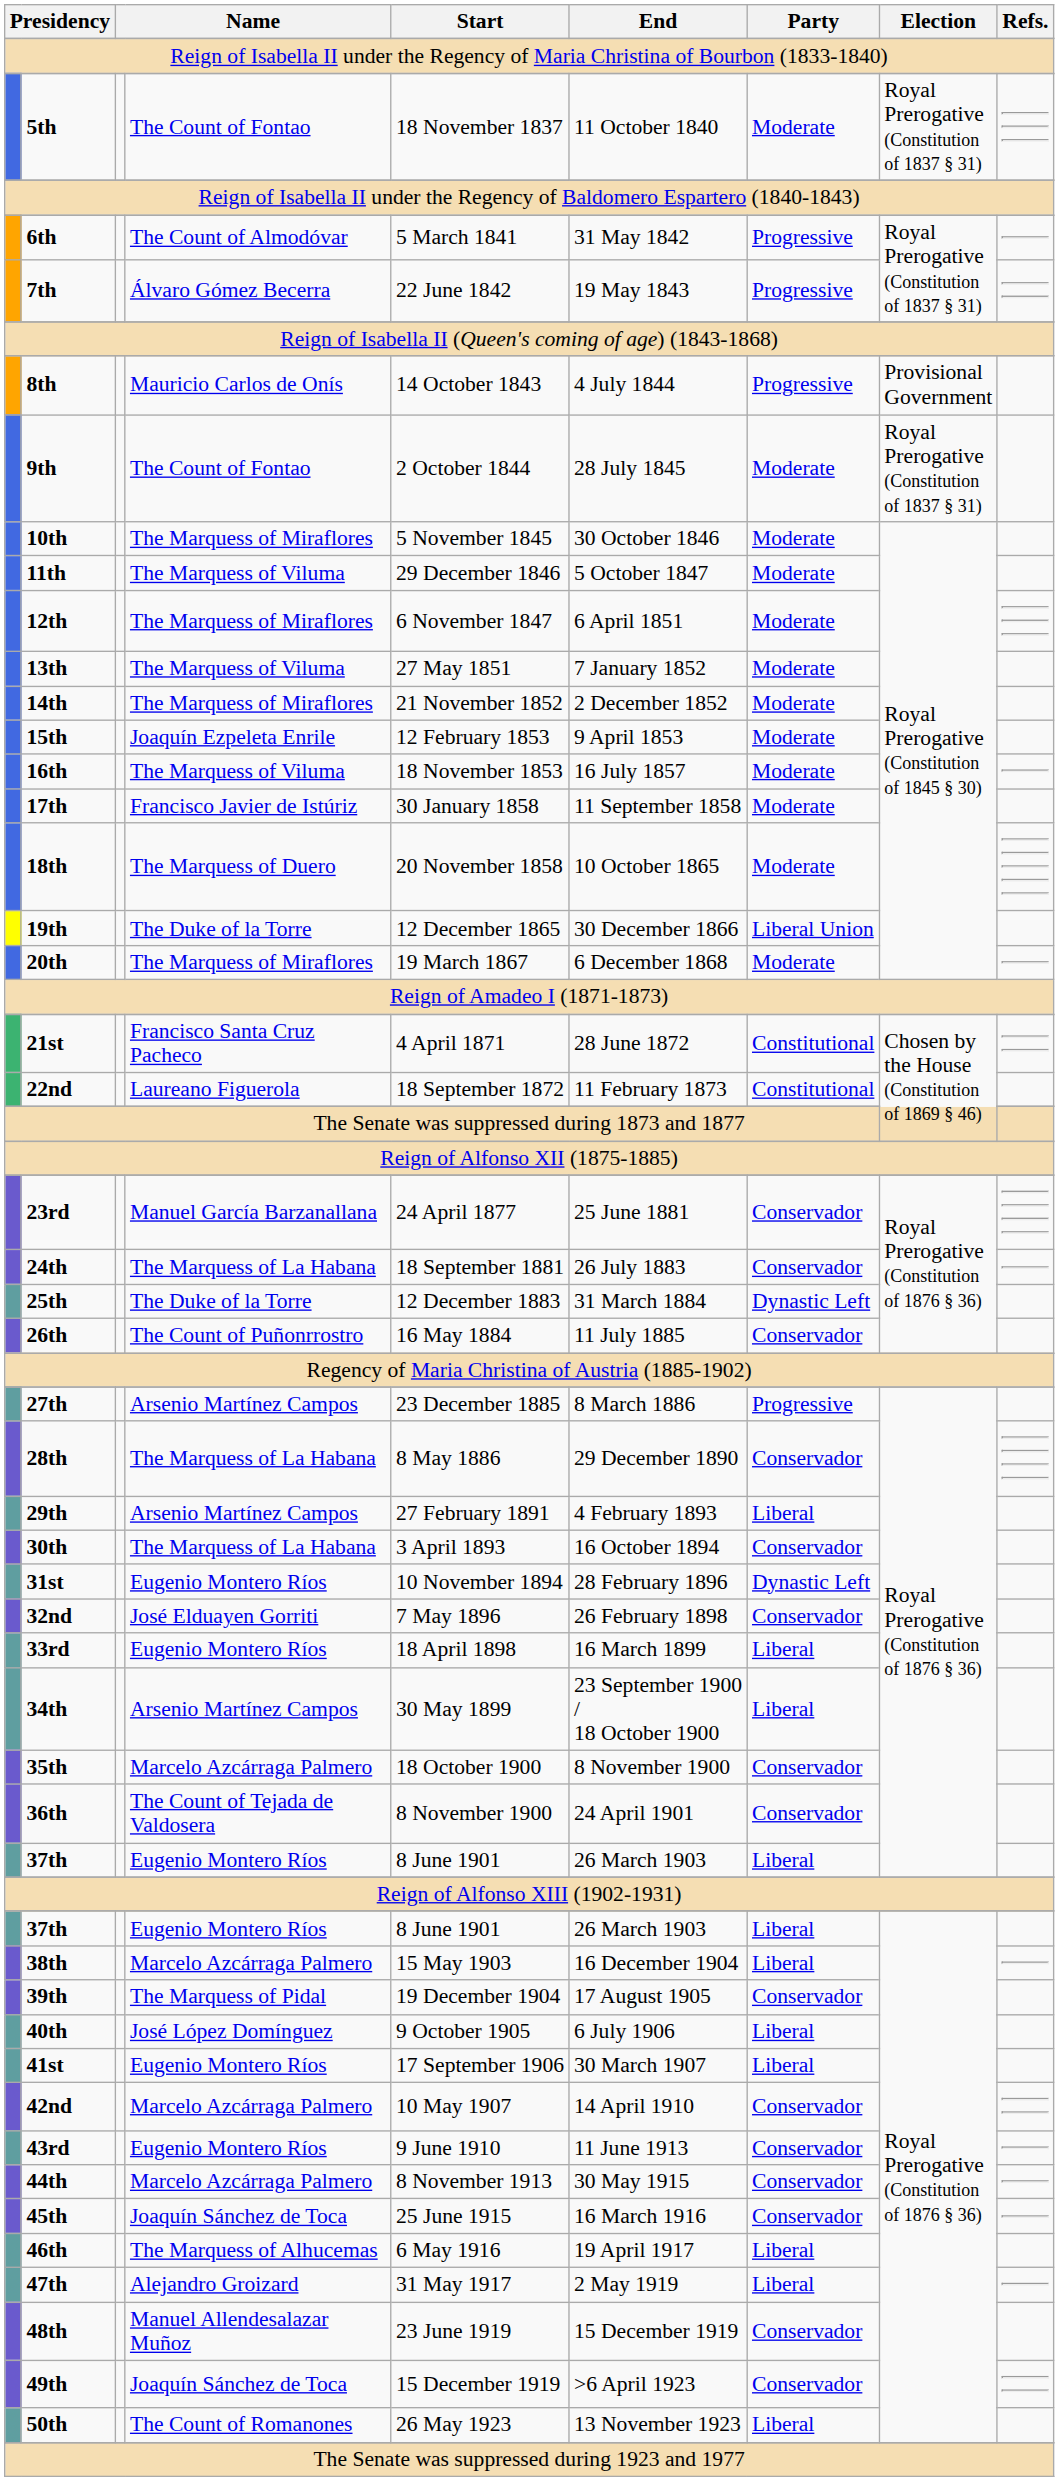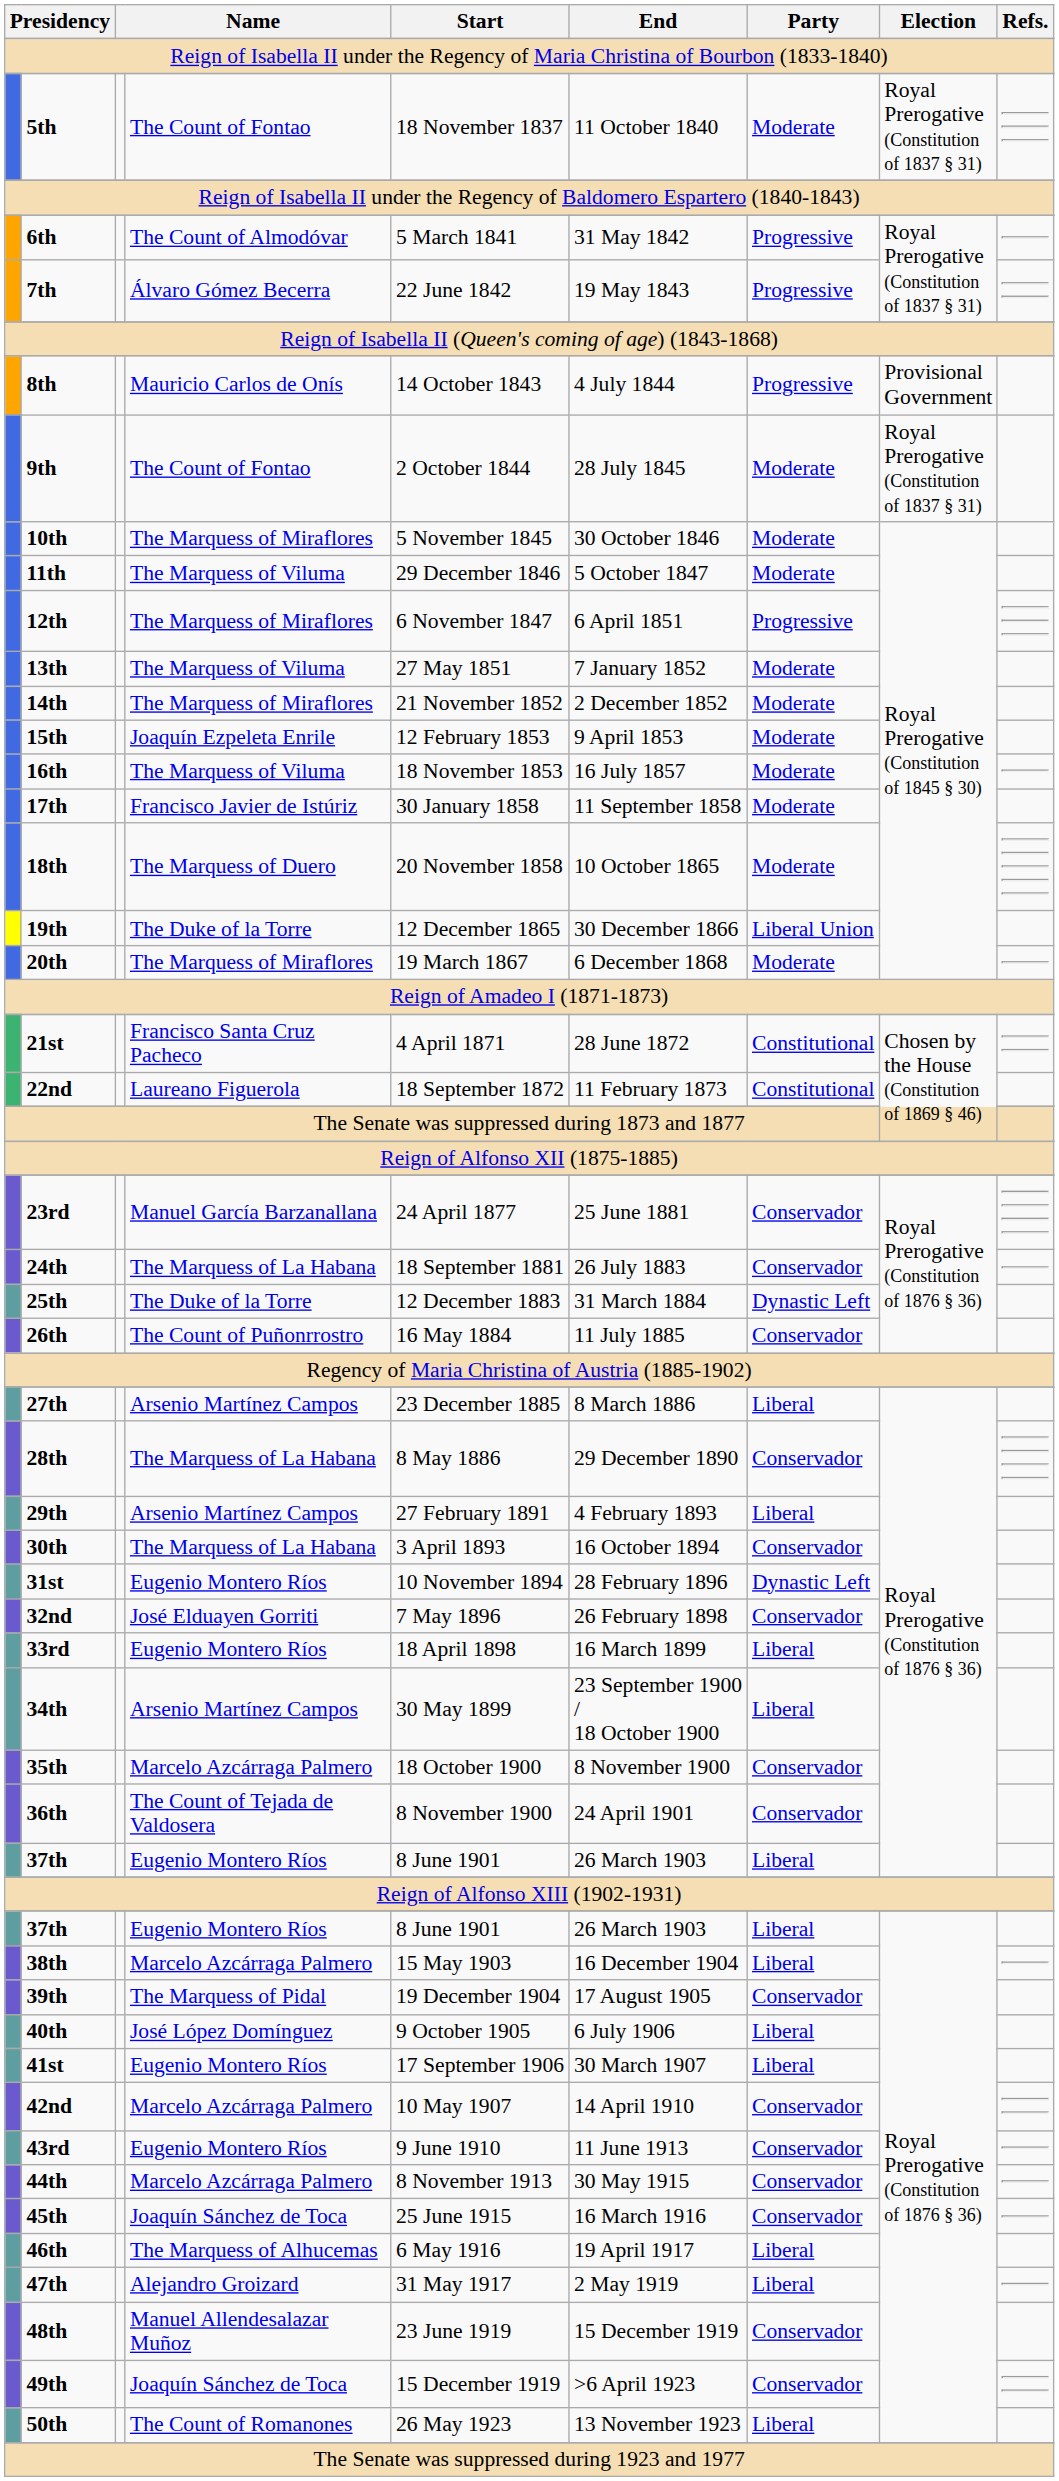 <table class="wikitable" width=88%>
 <tr>
 <th colspan=2 width=5%>Presidency</th>
 <th colspan=2 width=28%>Name</th>
 <th width=18%>Start</th>
 <th width=18%>End</th>
 <th width=10%>Party</th>
 <th width=10%>Election</th>
 <th width=5%>Refs.</th>
 </tr>
 <tr>
 </tr>
 <tr ->
 <td align=center bgcolor=wheat colspan=9><a href='#'>Reign of Isabella II</a> under the Regency of <a href='#'>Maria Christina of Bourbon</a> (1833-1840)</td>
 </tr>
 <tr ->
 </tr>
 <tr>
 <td bgcolor=royalblue></td>
 <td><strong>5th</strong></td>
 <td></td>
 <td><a href='#'>The Count of Fontao</a></td>
 <td>18 November 1837</td>
 <td>11 October 1840</td>
 <td><a href='#'>Moderate</a></td>
 <td>Royal Prerogative <small> (Constitution of 1837 § 31) </small></td>
 <td><hr><hr><hr></td>
 </tr>
 <tr>
 </tr>
 <tr ->
 <td align=center bgcolor=wheat colspan=9><a href='#'>Reign of Isabella II</a> under the Regency of <a href='#'>Baldomero Espartero</a> (1840-1843)</td>
 </tr>
 <tr ->
 </tr>
 <tr>
 <td bgcolor=orange></td>
 <td><strong>6th</strong></td>
 <td></td>
 <td><a href='#'>The Count of Almodóvar</a></td>
 <td>5 March 1841</td>
 <td>31 May 1842</td>
 <td><a href='#'>Progressive</a></td>
 <td rowspan=2>Royal Prerogative <small> (Constitution of 1837 § 31) </small></td>
 <td><hr></td>
 </tr>
 <tr>
 <td bgcolor=orange></td>
 <td><strong>7th</strong></td>
 <td></td>
 <td><a href='#'>Álvaro Gómez Becerra</a></td>
 <td>22 June 1842</td>
 <td>19 May 1843</td>
 <td><a href='#'>Progressive</a></td>
 <td><hr><hr></td>
 </tr>
 <tr>
 </tr>
 <tr ->
 <td align=center bgcolor=wheat colspan=9><a href='#'>Reign of Isabella II</a> (<em>Queen's coming of age</em>) (1843-1868)</td>
 </tr>
 <tr ->
 </tr>
 <tr>
 <td bgcolor=orange></td>
 <td><strong>8th</strong></td>
 <td></td>
 <td><a href='#'>Mauricio Carlos de Onís</a></td>
 <td>14 October 1843</td>
 <td>4 July 1844</td>
 <td><a href='#'>Progressive</a></td>
 <td>Provisional Government</td>
 <td></td>
 </tr>
 <tr>
 <td bgcolor=royalblue></td>
 <td><strong>9th</strong></td>
 <td></td>
 <td><a href='#'>The Count of Fontao</a></td>
 <td>2 October 1844</td>
 <td>28 July 1845</td>
 <td><a href='#'>Moderate</a></td>
 <td>Royal Prerogative <small> (Constitution of 1837 § 31) </small></td>
 <td></td>
 </tr>
 <tr>
 <td bgcolor=royalblue></td>
 <td><strong>10th</strong></td>
 <td></td>
 <td><a href='#'>The Marquess of Miraflores</a></td>
 <td>5 November 1845</td>
 <td>30 October 1846</td>
 <td><a href='#'>Moderate</a></td>
 <td rowspan=11>Royal Prerogative <small> (Constitution of 1845 § 30) </small></td>
 <td></td>
 </tr>
 <tr>
 <td bgcolor=royalblue></td>
 <td><strong>11th</strong></td>
 <td></td>
 <td><a href='#'>The Marquess of Viluma</a></td>
 <td>29 December 1846</td>
 <td>5 October 1847</td>
 <td><a href='#'>Moderate</a></td>
 <td></td>
 </tr>
 <tr>
 <td bgcolor=royalblue></td>
 <td><strong>12th</strong></td>
 <td></td>
 <td><a href='#'>The Marquess of Miraflores</a></td>
 <td>6 November 1847</td>
 <td>6 April 1851</td>
-<td><a href='#'>Moderate</a></td>
+<td><a href='#'>Progressive</a></td>
 <td><hr><hr><hr></td>
 </tr>
 <tr>
 <td bgcolor=royalblue></td>
 <td><strong>13th</strong></td>
 <td></td>
 <td><a href='#'>The Marquess of Viluma</a></td>
 <td>27 May 1851</td>
 <td>7 January 1852</td>
 <td><a href='#'>Moderate</a></td>
 <td></td>
 </tr>
 <tr>
 <td bgcolor=royalblue></td>
 <td><strong>14th</strong></td>
 <td></td>
 <td><a href='#'>The Marquess of Miraflores</a></td>
 <td>21 November 1852</td>
 <td>2 December 1852</td>
 <td><a href='#'>Moderate</a></td>
 <td></td>
 </tr>
 <tr>
 <td bgcolor=royalblue></td>
 <td><strong>15th</strong></td>
 <td></td>
 <td><a href='#'>Joaquín Ezpeleta Enrile</a></td>
 <td>12 February 1853</td>
 <td>9 April 1853</td>
 <td><a href='#'>Moderate</a></td>
 <td></td>
 </tr>
 <tr>
 <td bgcolor=royalblue></td>
 <td><strong>16th</strong></td>
 <td></td>
 <td><a href='#'>The Marquess of Viluma</a></td>
 <td>18 November 1853</td>
 <td>16 July 1857</td>
 <td><a href='#'>Moderate</a></td>
 <td><hr></td>
 </tr>
 <tr>
 <td bgcolor=royalblue></td>
 <td><strong>17th</strong></td>
 <td></td>
 <td><a href='#'>Francisco Javier de Istúriz</a></td>
 <td>30 January 1858</td>
 <td>11 September 1858</td>
 <td><a href='#'>Moderate</a></td>
 <td></td>
 </tr>
 <tr>
 <td bgcolor=royalblue></td>
 <td><strong>18th</strong></td>
 <td></td>
 <td><a href='#'>The Marquess of Duero</a></td>
 <td>20 November 1858</td>
 <td>10 October 1865</td>
 <td><a href='#'>Moderate</a></td>
 <td><hr><hr><hr><hr><hr></td>
 </tr>
 <tr>
 <td bgcolor=yellow></td>
 <td><strong>19th</strong></td>
 <td></td>
 <td><a href='#'>The Duke of la Torre</a></td>
 <td>12 December 1865</td>
 <td>30 December 1866</td>
 <td><a href='#'>Liberal Union</a></td>
 <td></td>
 </tr>
 <tr>
 <td bgcolor=royalblue></td>
 <td><strong>20th</strong></td>
 <td></td>
 <td><a href='#'>The Marquess of Miraflores</a></td>
 <td>19 March 1867</td>
 <td>6 December 1868</td>
 <td><a href='#'>Moderate</a></td>
 <td><hr></td>
 </tr>
 <tr ->
 <td align=center bgcolor=wheat colspan=9><a href='#'>Reign of Amadeo I</a> (1871-1873)</td>
 </tr>
 <tr ->
 </tr>
 <tr>
 <td bgcolor=MediumSeaGreen></td>
 <td><strong>21st</strong></td>
 <td></td>
 <td><a href='#'>Francisco Santa Cruz Pacheco</a></td>
 <td>4 April 1871</td>
 <td>28 June 1872</td>
 <td><a href='#'>Constitutional</a></td>
 <td rowspan=4>Chosen by the House <small>(Constitution of 1869 § 46)</small></td>
 <td><hr><hr></td>
 </tr>
 <tr>
 <td bgcolor=MediumSeaGreen></td>
 <td><strong>22nd</strong></td>
 <td></td>
 <td><a href='#'>Laureano Figuerola</a></td>
 <td>18 September 1872</td>
 <td>11 February 1873</td>
 <td><a href='#'>Constitutional</a></td>
 <td></td>
 </tr>
 <tr>
 </tr>
 <tr ->
 <td align=center bgcolor=wheat colspan=9>The Senate was suppressed during 1873 and 1877</td>
 </tr>
 <tr ->
 </tr>
 <tr>
 </tr>
 <tr ->
 <td align=center bgcolor=wheat colspan=9><a href='#'>Reign of Alfonso XII</a> (1875-1885)</td>
 </tr>
 <tr ->
 </tr>
 <tr>
 <td bgcolor=SlateBlue></td>
 <td><strong>23rd</strong></td>
 <td></td>
 <td><a href='#'>Manuel García Barzanallana</a></td>
 <td>24 April 1877</td>
 <td>25 June 1881</td>
 <td><a href='#'>Conservador</a></td>
 <td rowspan=4>Royal Prerogative <small> (Constitution of 1876 § 36) </small></td>
 <td><hr><hr><hr><hr></td>
 </tr>
 <tr>
 <td bgcolor=SlateBlue></td>
 <td><strong>24th</strong></td>
 <td></td>
 <td><a href='#'>The Marquess of La Habana</a></td>
 <td>18 September 1881</td>
 <td>26 July 1883</td>
 <td><a href='#'>Conservador</a></td>
 <td><hr></td>
 </tr>
 <tr>
 <td bgcolor=CadetBlue></td>
 <td><strong>25th</strong></td>
 <td></td>
 <td><a href='#'>The Duke of la Torre</a></td>
 <td>12 December 1883</td>
 <td>31 March 1884</td>
 <td><a href='#'>Dynastic Left</a></td>
 <td></td>
 </tr>
 <tr>
 <td bgcolor=SlateBlue></td>
 <td><strong>26th</strong></td>
 <td></td>
 <td><a href='#'>The Count of Puñonrrostro</a></td>
 <td>16 May 1884</td>
 <td>11 July 1885</td>
 <td><a href='#'>Conservador</a></td>
 <td></td>
 </tr>
 <tr>
 </tr>
 <tr ->
 <td align=center bgcolor=wheat colspan=9>Regency of <a href='#'>Maria Christina of Austria</a> (1885-1902)</td>
 </tr>
 <tr ->
 </tr>
 <tr>
 <td bgcolor=CadetBlue></td>
 <td><strong>27th</strong></td>
 <td></td>
 <td><a href='#'>Arsenio Martínez Campos</a></td>
 <td>23 December 1885</td>
 <td>8 March 1886</td>
-<td><a href='#'>Progressive</a></td>
+<td><a href='#'>Liberal</a></td>
 <td rowspan=11>Royal Prerogative <small> (Constitution of 1876 § 36) </small></td>
 <td></td>
 </tr>
 <tr>
 <td bgcolor=SlateBlue></td>
 <td><strong>28th</strong></td>
 <td></td>
 <td><a href='#'>The Marquess of La Habana</a></td>
 <td>8 May 1886</td>
 <td>29 December 1890</td>
 <td><a href='#'>Conservador</a></td>
 <td><hr><hr><hr><hr></td>
 </tr>
 <tr>
 <td bgcolor=CadetBlue></td>
 <td><strong>29th</strong></td>
 <td></td>
 <td><a href='#'>Arsenio Martínez Campos</a></td>
 <td>27 February 1891</td>
 <td>4 February 1893</td>
 <td><a href='#'>Liberal</a></td>
 <td></td>
 </tr>
 <tr>
 <td bgcolor=SlateBlue></td>
 <td><strong>30th</strong></td>
 <td></td>
 <td><a href='#'>The Marquess of La Habana</a></td>
 <td>3 April 1893</td>
 <td>16 October 1894</td>
 <td><a href='#'>Conservador</a></td>
 <td></td>
 </tr>
 <tr>
 <td bgcolor=CadetBlue></td>
 <td><strong>31st</strong></td>
 <td></td>
 <td><a href='#'>Eugenio Montero Ríos</a></td>
 <td>10 November 1894</td>
 <td>28 February 1896</td>
 <td><a href='#'>Dynastic Left</a></td>
 <td></td>
 </tr>
 <tr>
 <td bgcolor=SlateBlue></td>
 <td><strong>32nd</strong></td>
 <td></td>
 <td><a href='#'>José Elduayen Gorriti</a></td>
 <td>7 May 1896</td>
 <td>26 February 1898</td>
 <td><a href='#'>Conservador</a></td>
 <td></td>
 </tr>
 <tr>
 <td bgcolor=CadetBlue></td>
 <td><strong>33rd</strong></td>
 <td></td>
 <td><a href='#'>Eugenio Montero Ríos</a></td>
 <td>18 April 1898</td>
 <td>16 March 1899</td>
 <td><a href='#'>Liberal</a></td>
 <td></td>
 </tr>
 <tr>
 <td bgcolor=CadetBlue></td>
 <td><strong>34th</strong></td>
 <td></td>
 <td><a href='#'>Arsenio Martínez Campos</a></td>
 <td>30 May 1899</td>
 <td>23 September 1900 /<br>18 October 1900</td>
 <td><a href='#'>Liberal</a></td>
 <td></td>
 </tr>
 <tr>
 <td bgcolor=SlateBlue></td>
 <td><strong>35th</strong></td>
 <td></td>
 <td><a href='#'>Marcelo Azcárraga Palmero</a></td>
 <td>18 October 1900</td>
 <td>8 November 1900</td>
 <td><a href='#'>Conservador</a></td>
 <td></td>
 </tr>
 <tr>
 <td bgcolor=SlateBlue></td>
 <td><strong>36th</strong></td>
 <td></td>
 <td><a href='#'>The Count of Tejada de Valdosera</a></td>
 <td>8 November 1900</td>
 <td>24 April 1901</td>
 <td><a href='#'>Conservador</a></td>
 <td></td>
 </tr>
 <tr>
 <td bgcolor=CadetBlue></td>
 <td><strong>37th</strong></td>
 <td></td>
 <td><a href='#'>Eugenio Montero Ríos</a></td>
 <td>8 June 1901</td>
 <td>26 March 1903</td>
 <td><a href='#'>Liberal</a></td>
 <td></td>
 </tr>
 <tr>
 </tr>
 <tr ->
 <td align=center bgcolor=wheat colspan=9><a href='#'>Reign of Alfonso XIII</a> (1902-1931)</td>
 </tr>
 <tr ->
 </tr>
 <tr>
 <td bgcolor=CadetBlue></td>
 <td><strong>37th</strong></td>
 <td></td>
 <td><a href='#'>Eugenio Montero Ríos</a></td>
 <td>8 June 1901</td>
 <td>26 March 1903</td>
 <td><a href='#'>Liberal</a></td>
 <td rowspan=14>Royal Prerogative <small> (Constitution of 1876 § 36) </small></td>
 <td></td>
 </tr>
 <tr>
 <td bgcolor=SlateBlue></td>
 <td><strong>38th</strong></td>
 <td></td>
 <td><a href='#'>Marcelo Azcárraga Palmero</a></td>
 <td>15 May 1903</td>
 <td>16 December 1904</td>
 <td><a href='#'>Liberal</a></td>
 <td><hr></td>
 </tr>
 <tr>
 <td bgcolor=SlateBlue></td>
 <td><strong>39th</strong></td>
 <td></td>
 <td><a href='#'>The Marquess of Pidal</a></td>
 <td>19 December 1904</td>
 <td>17 August 1905</td>
 <td><a href='#'>Conservador</a></td>
 <td></td>
 </tr>
 <tr>
 <td bgcolor=CadetBlue></td>
 <td><strong>40th</strong></td>
 <td></td>
 <td><a href='#'>José López Domínguez</a></td>
 <td>9 October 1905</td>
 <td>6 July 1906</td>
 <td><a href='#'>Liberal</a></td>
 <td></td>
 </tr>
 <tr>
 <td bgcolor=CadetBlue></td>
 <td><strong>41st</strong></td>
 <td></td>
 <td><a href='#'>Eugenio Montero Ríos</a></td>
 <td>17 September 1906</td>
 <td>30 March 1907</td>
 <td><a href='#'>Liberal</a></td>
 <td></td>
 </tr>
 <tr>
 <td bgcolor=SlateBlue></td>
 <td><strong>42nd</strong></td>
 <td></td>
 <td><a href='#'>Marcelo Azcárraga Palmero</a></td>
 <td>10 May 1907</td>
 <td>14 April 1910</td>
 <td><a href='#'>Conservador</a></td>
 <td><hr><hr></td>
 </tr>
 <tr>
 <td bgcolor=CadetBlue></td>
 <td><strong>43rd</strong></td>
 <td></td>
 <td><a href='#'>Eugenio Montero Ríos</a></td>
 <td>9 June 1910</td>
 <td>11 June 1913</td>
 <td><a href='#'>Conservador</a></td>
 <td><hr></td>
 </tr>
 <tr>
 <td bgcolor=SlateBlue></td>
 <td><strong>44th</strong></td>
 <td></td>
 <td><a href='#'>Marcelo Azcárraga Palmero</a></td>
 <td>8 November 1913</td>
 <td>30 May 1915</td>
 <td><a href='#'>Conservador</a></td>
 <td><hr></td>
 </tr>
 <tr>
 <td bgcolor=SlateBlue></td>
 <td><strong>45th</strong></td>
 <td></td>
 <td><a href='#'>Joaquín Sánchez de Toca</a></td>
 <td>25 June 1915</td>
 <td>16 March 1916</td>
 <td><a href='#'>Conservador</a></td>
 <td><hr></td>
 </tr>
 <tr>
 <td bgcolor=CadetBlue></td>
 <td><strong>46th</strong></td>
 <td></td>
 <td><a href='#'>The Marquess of Alhucemas</a></td>
 <td>6 May 1916</td>
 <td>19 April 1917</td>
 <td><a href='#'>Liberal</a></td>
 <td><br></td>
 </tr>
 <tr>
 <td bgcolor=CadetBlue></td>
 <td><strong>47th</strong></td>
 <td></td>
 <td><a href='#'>Alejandro Groizard</a></td>
 <td>31 May 1917</td>
 <td>2 May 1919</td>
 <td><a href='#'>Liberal</a></td>
 <td><hr></td>
 </tr>
 <tr>
 <td bgcolor=SlateBlue></td>
 <td><strong>48th</strong></td>
 <td></td>
 <td><a href='#'>Manuel Allendesalazar Muñoz</a></td>
 <td>23 June 1919</td>
 <td>15 December 1919</td>
 <td><a href='#'>Conservador</a></td>
 <td></td>
 </tr>
 <tr>
 <td bgcolor=SlateBlue></td>
 <td><strong>49th</strong></td>
 <td></td>
 <td><a href='#'>Joaquín Sánchez de Toca</a></td>
 <td>15 December 1919</td>
 <td>>6 April 1923</td>
 <td><a href='#'>Conservador</a></td>
 <td><hr><hr></td>
 </tr>
 <tr>
 <td bgcolor=CadetBlue></td>
 <td><strong>50th</strong></td>
 <td></td>
 <td><a href='#'>The Count of Romanones</a></td>
 <td>26 May 1923</td>
 <td>13 November 1923</td>
 <td><a href='#'>Liberal</a></td>
 <td></td>
 </tr>
 <tr>
 </tr>
 <tr ->
 <td align=center bgcolor=wheat colspan=9>The Senate was suppressed during 1923 and 1977</td>
 </tr>
 <tr ->
 </tr>
 <tr>
 </tr>
 </table>
